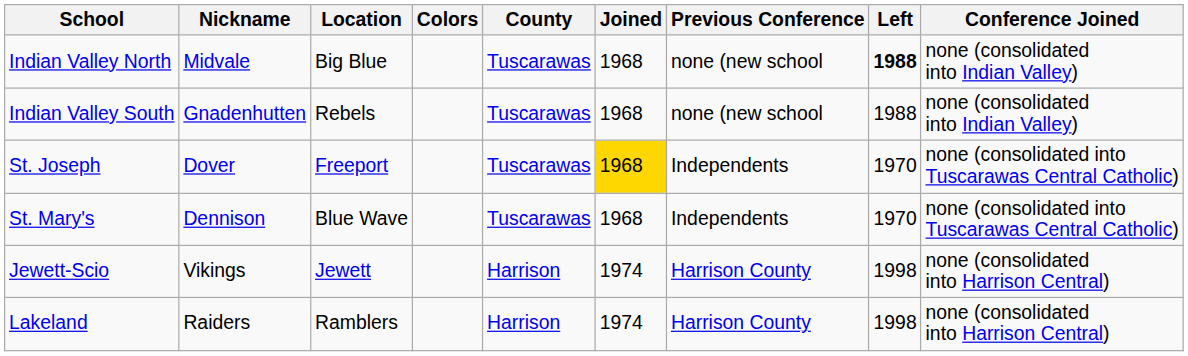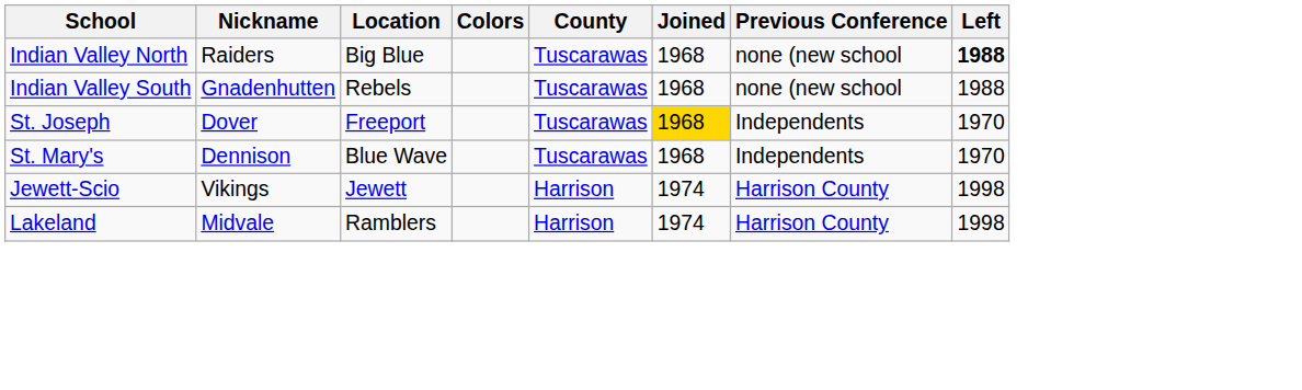 <table class="wikitable sortable">
 <tr>
 <th>School</th>
 <th>Nickname</th>
 <th>Location</th>
 <th>Colors</th>
 <th>County</th>
 <th>Joined</th>
 <th>Previous Conference</th>
 <th>Left</th>
-<th>Conference Joined</th>
 </tr>
 <tr>
 <td><a href='#'>Indian Valley North</a></td>
-<td><a href='#'>Midvale</a></td>
+<td>Raiders</td>
 <td>Big Blue</td>
 <td> </td>
 <td><a href='#'>Tuscarawas</a></td>
 <td>1968</td>
 <td>none (new school</td>
 <td><strong>1988</strong></td>
-<td>none (consolidated<br>into <a href='#'>Indian Valley</a>)</td>
 </tr>
 <tr>
 <td><a href='#'>Indian Valley South</a></td>
 <td><a href='#'>Gnadenhutten</a></td>
 <td>Rebels</td>
 <td> </td>
 <td><a href='#'>Tuscarawas</a></td>
 <td>1968</td>
 <td>none (new school</td>
 <td>1988</td>
-<td>none (consolidated<br>into <a href='#'>Indian Valley</a>)</td>
 </tr>
 <tr>
 <td><a href='#'>St. Joseph</a></td>
 <td><a href='#'>Dover</a></td>
 <td><a href='#'>Freeport</a></td>
 <td> </td>
 <td><a href='#'>Tuscarawas</a></td>
 <td style="background: gold;">1968</td>
 <td>Independents</td>
 <td>1970</td>
-<td>none (consolidated into<br><a href='#'>Tuscarawas Central Catholic</a>)</td>
 </tr>
 <tr>
 <td><a href='#'>St. Mary's</a></td>
 <td><a href='#'>Dennison</a></td>
 <td>Blue Wave</td>
 <td> </td>
 <td><a href='#'>Tuscarawas</a></td>
 <td>1968</td>
 <td>Independents</td>
 <td>1970</td>
-<td>none (consolidated into<br><a href='#'>Tuscarawas Central Catholic</a>)</td>
 </tr>
 <tr>
 <td><a href='#'>Jewett-Scio</a></td>
 <td>Vikings</td>
 <td><a href='#'>Jewett</a></td>
 <td> </td>
 <td><a href='#'>Harrison</a></td>
 <td>1974</td>
 <td><a href='#'>Harrison County</a></td>
 <td>1998</td>
-<td>none (consolidated<br>into <a href='#'>Harrison Central</a>)</td>
 </tr>
 <tr>
 <td><a href='#'>Lakeland</a></td>
-<td>Raiders</td>
+<td><a href='#'>Midvale</a></td>
 <td>Ramblers</td>
 <td> </td>
 <td><a href='#'>Harrison</a></td>
 <td>1974</td>
 <td><a href='#'>Harrison County</a></td>
 <td>1998</td>
-<td>none (consolidated<br>into <a href='#'>Harrison Central</a>)</td>
 </tr>
 </table>
